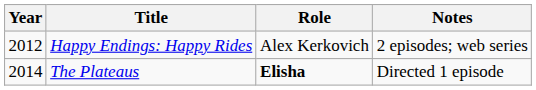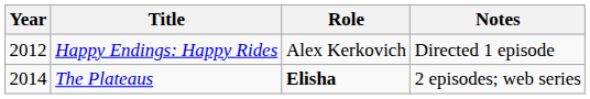 <table class="wikitable sortable">
 <tr>
 <th>Year</th>
 <th>Title</th>
 <th>Role</th>
 <th>Notes</th>
 </tr>
 <tr>
 <td>2012</td>
 <td><em><a href='#'>Happy Endings: Happy Rides</a></em></td>
 <td>Alex Kerkovich</td>
-<td>2 episodes; web series</td>
+<td>Directed 1 episode</td>
 </tr>
 <tr>
 <td>2014</td>
 <td><em><a href='#'>The Plateaus</a></em></td>
 <td><strong>Elisha</strong></td>
-<td>Directed 1 episode</td>
+<td>2 episodes; web series</td>
 </tr>
 </table>
